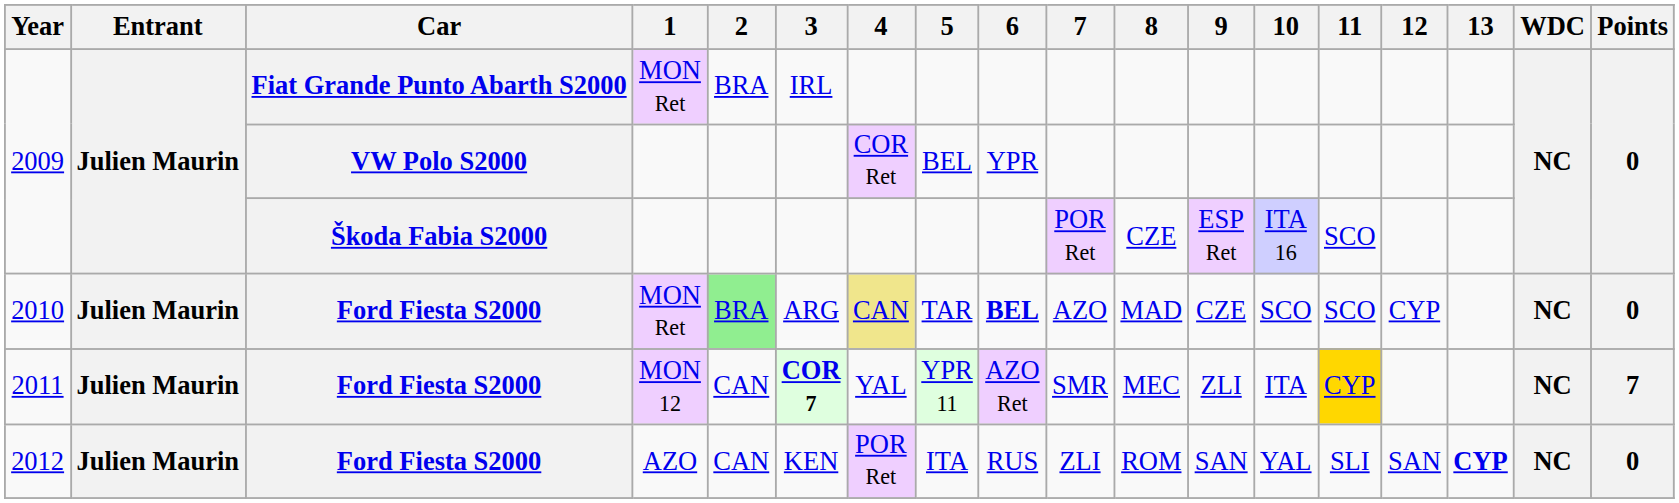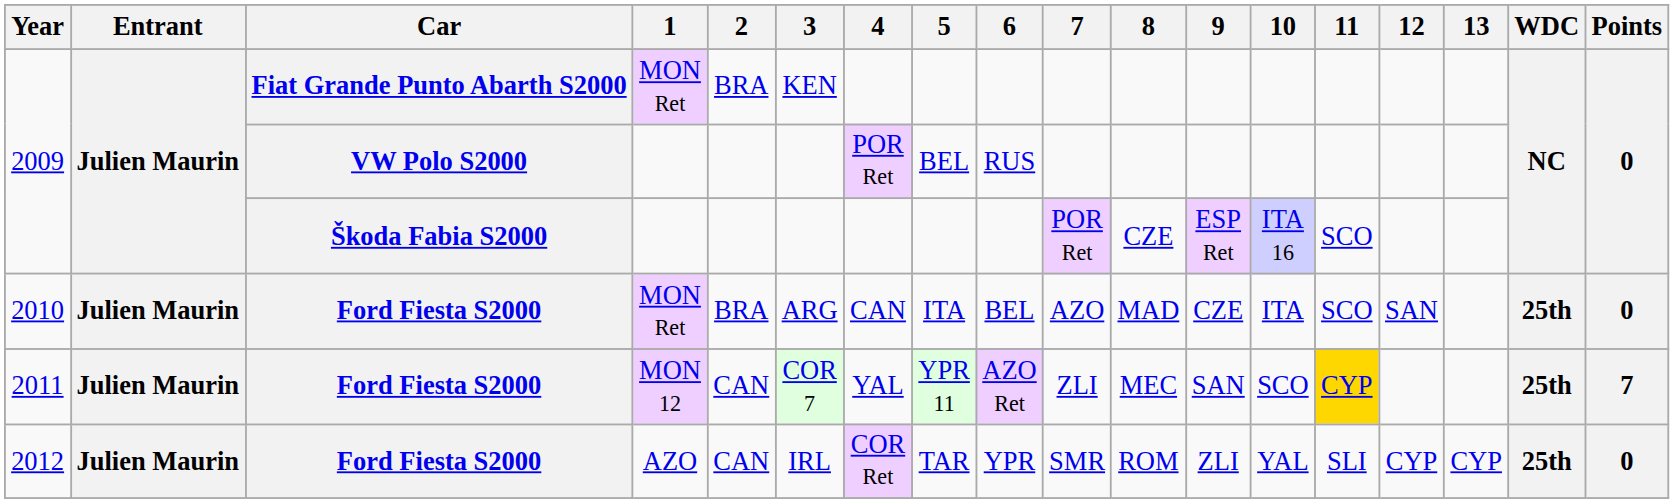 <table class="wikitable" border="1" style="text-align:center; font-size:90%;">
 <tr>
 <th>Year</th>
 <th>Entrant</th>
 <th>Car</th>
 <th>1</th>
 <th>2</th>
 <th>3</th>
 <th>4</th>
 <th>5</th>
 <th>6</th>
 <th>7</th>
 <th>8</th>
 <th>9</th>
 <th>10</th>
 <th>11</th>
 <th>12</th>
 <th>13</th>
 <th>WDC</th>
 <th>Points</th>
 </tr>
 <tr>
 <td rowspan=3><a href='#'>2009</a></td>
 <th rowspan=3> Julien Maurin</th>
 <th><a href='#'>Fiat Grande Punto Abarth S2000</a></th>
 <td style="background:#EFCFFF;"><a href='#'>MON</a><br><small>Ret</small></td>
 <td><a href='#'>BRA</a></td>
-<td><a href='#'>IRL</a></td>
+<td><a href='#'>KEN</a></td>
 <td></td>
 <td></td>
 <td></td>
 <td></td>
 <td></td>
 <td></td>
 <td></td>
 <td></td>
 <td></td>
 <td></td>
 <th rowspan=3>NC</th>
 <th rowspan=3>0</th>
 </tr>
 <tr>
 <th><a href='#'>VW Polo S2000</a></th>
 <td></td>
 <td></td>
 <td></td>
-<td style="background:#EFCFFF;"><a href='#'>COR</a><br><small>Ret</small></td>
+<td style="background:#EFCFFF;"><a href='#'>POR</a><br><small>Ret</small></td>
 <td><a href='#'>BEL</a></td>
-<td><a href='#'>YPR</a></td>
+<td><a href='#'>RUS</a></td>
 <td></td>
 <td></td>
 <td></td>
 <td></td>
 <td></td>
 <td></td>
 <td></td>
 </tr>
 <tr>
 <th><a href='#'>Škoda Fabia S2000</a></th>
 <td></td>
 <td></td>
 <td></td>
 <td></td>
 <td></td>
 <td></td>
 <td style="background:#EFCFFF;"><a href='#'>POR</a><br><small>Ret</small></td>
 <td><a href='#'>CZE</a></td>
 <td style="background:#EFCFFF;"><a href='#'>ESP</a><br><small>Ret</small></td>
 <td style="background:#CFCFFF;"><a href='#'>ITA</a><br><small>16</small></td>
 <td><a href='#'>SCO</a></td>
 <td></td>
 <td></td>
 </tr>
 <tr>
 <td><a href='#'>2010</a></td>
 <th> Julien Maurin</th>
 <th><a href='#'>Ford Fiesta S2000</a></th>
 <td style="background:#EFCFFF;"><a href='#'>MON</a><br><small>Ret</small></td>
-<td style="background: lightgreen;"><a href='#'>BRA</a></td>
+<td><a href='#'>BRA</a></td>
 <td><a href='#'>ARG</a></td>
-<td style="background: khaki;"><a href='#'>CAN</a></td>
-<td><a href='#'>TAR</a></td>
-<td><strong><a href='#'>BEL</a></strong></td>
+<td><a href='#'>CAN</a></td>
+<td><a href='#'>ITA</a></td>
+<td><a href='#'>BEL</a></td>
 <td><a href='#'>AZO</a></td>
 <td><a href='#'>MAD</a></td>
 <td><a href='#'>CZE</a></td>
+<td><a href='#'>ITA</a></td>
 <td><a href='#'>SCO</a></td>
-<td><a href='#'>SCO</a></td>
-<td><a href='#'>CYP</a></td>
+<td><a href='#'>SAN</a></td>
 <td></td>
-<th>NC</th>
+<th>25th</th>
 <th>0</th>
 </tr>
 <tr>
 <td><a href='#'>2011</a></td>
 <th> Julien Maurin</th>
 <th><a href='#'>Ford Fiesta S2000</a></th>
 <td style="background:#EFCFFF;"><a href='#'>MON</a><br><small>12</small></td>
 <td><a href='#'>CAN</a></td>
-<td style="background:#dfffdf;"><strong><a href='#'>COR</a><br><small>7</small></strong></td>
+<td style="background:#dfffdf;"><a href='#'>COR</a><br><small>7</small></td>
 <td><a href='#'>YAL</a></td>
 <td style="background:#dfffdf;"><a href='#'>YPR</a><br><small>11</small></td>
 <td style="background:#EFCFFF;"><a href='#'>AZO</a><br><small>Ret</small></td>
-<td><a href='#'>SMR</a></td>
+<td><a href='#'>ZLI</a></td>
 <td><a href='#'>MEC</a></td>
-<td><a href='#'>ZLI</a></td>
-<td><a href='#'>ITA</a></td>
+<td><a href='#'>SAN</a></td>
+<td><a href='#'>SCO</a></td>
 <td style="background: gold;"><a href='#'>CYP</a></td>
 <td></td>
 <td></td>
-<th>NC</th>
+<th>25th</th>
 <th>7</th>
 </tr>
 <tr>
 <td><a href='#'>2012</a></td>
 <th> Julien Maurin</th>
 <th><a href='#'>Ford Fiesta S2000</a></th>
 <td><a href='#'>AZO</a></td>
 <td><a href='#'>CAN</a></td>
-<td><a href='#'>KEN</a></td>
-<td style="background:#EFCFFF;"><a href='#'>POR</a><br><small>Ret</small></td>
-<td><a href='#'>ITA</a></td>
-<td><a href='#'>RUS</a></td>
+<td><a href='#'>IRL</a></td>
+<td style="background:#EFCFFF;"><a href='#'>COR</a><br><small>Ret</small></td>
+<td><a href='#'>TAR</a></td>
+<td><a href='#'>YPR</a></td>
+<td><a href='#'>SMR</a></td>
+<td><a href='#'>ROM</a></td>
 <td><a href='#'>ZLI</a></td>
-<td><a href='#'>ROM</a></td>
-<td><a href='#'>SAN</a></td>
 <td><a href='#'>YAL</a></td>
 <td><a href='#'>SLI</a></td>
-<td><a href='#'>SAN</a></td>
-<td><strong><a href='#'>CYP</a></strong></td>
-<th>NC</th>
+<td><a href='#'>CYP</a></td>
+<td><a href='#'>CYP</a></td>
+<th>25th</th>
 <th>0</th>
 </tr>
 </table>
